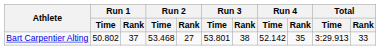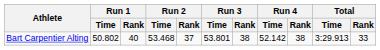 <table class="wikitable" border="1" style="font-size:90%">
 <tr>
 <th rowspan="2">Athlete</th>
 <th colspan="2">Run 1</th>
 <th colspan="2">Run 2</th>
 <th colspan="2">Run 3</th>
 <th colspan="2">Run 4</th>
 <th colspan="2">Total</th>
 </tr>
 <tr>
 <th>Time</th>
 <th>Rank</th>
 <th>Time</th>
 <th>Rank</th>
 <th>Time</th>
 <th>Rank</th>
 <th>Time</th>
 <th>Rank</th>
 <th>Time</th>
 <th>Rank</th>
 </tr>
 <tr>
 <td><a href='#'>Bart Carpentier Alting</a></td>
 <td align="center">50.802</td>
+<td align="center">40</td>
+<td align="center">53.468</td>
 <td align="center">37</td>
-<td align="center">53.468</td>
-<td align="center">27</td>
 <td align="center">53.801</td>
 <td align="center">38</td>
 <td align="center">52.142</td>
-<td align="center">35</td>
+<td align="center">38</td>
 <td align="center">3:29.913</td>
 <td align="center">33</td>
 </tr>
 </table>
